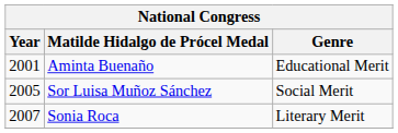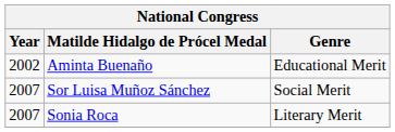 <table class="wikitable" style="margin: auto;">
 <tr>
 <th colspan="3">National Congress</th>
 </tr>
 <tr>
 <th>Year</th>
 <th>Matilde Hidalgo de Prócel Medal</th>
 <th>Genre</th>
 </tr>
 <tr>
-<td>2001</td>
+<td>2002</td>
 <td><a href='#'>Aminta Buenaño</a></td>
 <td>Educational Merit</td>
 </tr>
 <tr>
-<td>2005</td>
+<td>2007</td>
 <td><a href='#'>Sor Luisa Muñoz Sánchez</a></td>
 <td>Social Merit</td>
 </tr>
 <tr>
 <td>2007</td>
 <td><a href='#'>Sonia Roca</a></td>
 <td>Literary Merit</td>
 </tr>
 <tr>
 </tr>
 </table>
